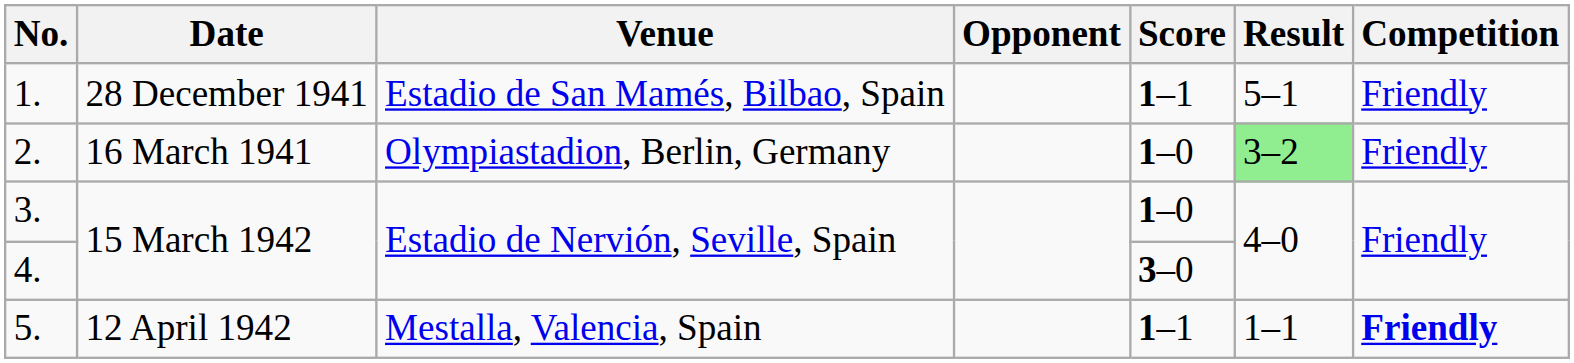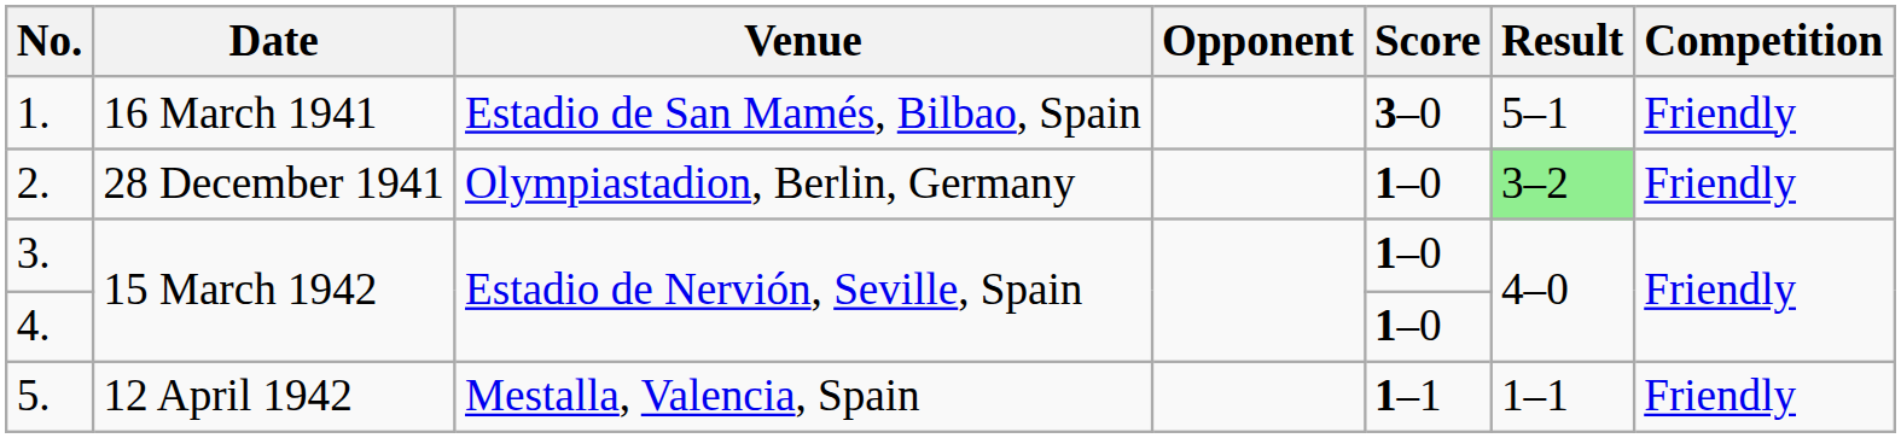 <table class="wikitable">
 <tr>
 <th>No.</th>
 <th>Date</th>
 <th>Venue</th>
 <th>Opponent</th>
 <th>Score</th>
 <th>Result</th>
 <th>Competition</th>
 </tr>
 <tr>
 <td>1.</td>
-<td>28 December 1941</td>
+<td>16 March 1941</td>
 <td><a href='#'>Estadio de San Mamés</a>, <a href='#'>Bilbao</a>, Spain</td>
 <td></td>
-<td><strong>1</strong>–1</td>
+<td><strong>3</strong>–0</td>
 <td>5–1</td>
 <td><a href='#'>Friendly</a></td>
 </tr>
 <tr>
 <td>2.</td>
-<td>16 March 1941</td>
+<td>28 December 1941</td>
 <td><a href='#'>Olympiastadion</a>, Berlin, Germany</td>
 <td></td>
 <td><strong>1</strong>–0</td>
 <td style="background: lightgreen;">3–2</td>
 <td><a href='#'>Friendly</a></td>
 </tr>
 <tr>
 <td>3.</td>
 <td rowspan=2>15 March 1942</td>
 <td rowspan=2><a href='#'>Estadio de Nervión</a>, <a href='#'>Seville</a>, Spain</td>
 <td rowspan=2></td>
 <td><strong>1</strong>–0</td>
 <td rowspan=2>4–0</td>
 <td rowspan=2><a href='#'>Friendly</a></td>
 </tr>
 <tr>
 <td>4.</td>
-<td><strong>3</strong>–0</td>
+<td><strong>1</strong>–0</td>
 </tr>
 <tr>
 <td>5.</td>
 <td>12 April 1942</td>
 <td><a href='#'>Mestalla</a>, <a href='#'>Valencia</a>, Spain</td>
 <td></td>
 <td><strong>1</strong>–1</td>
 <td>1–1</td>
-<td><strong><a href='#'>Friendly</a></strong></td>
+<td><a href='#'>Friendly</a></td>
 </tr>
 </table>
